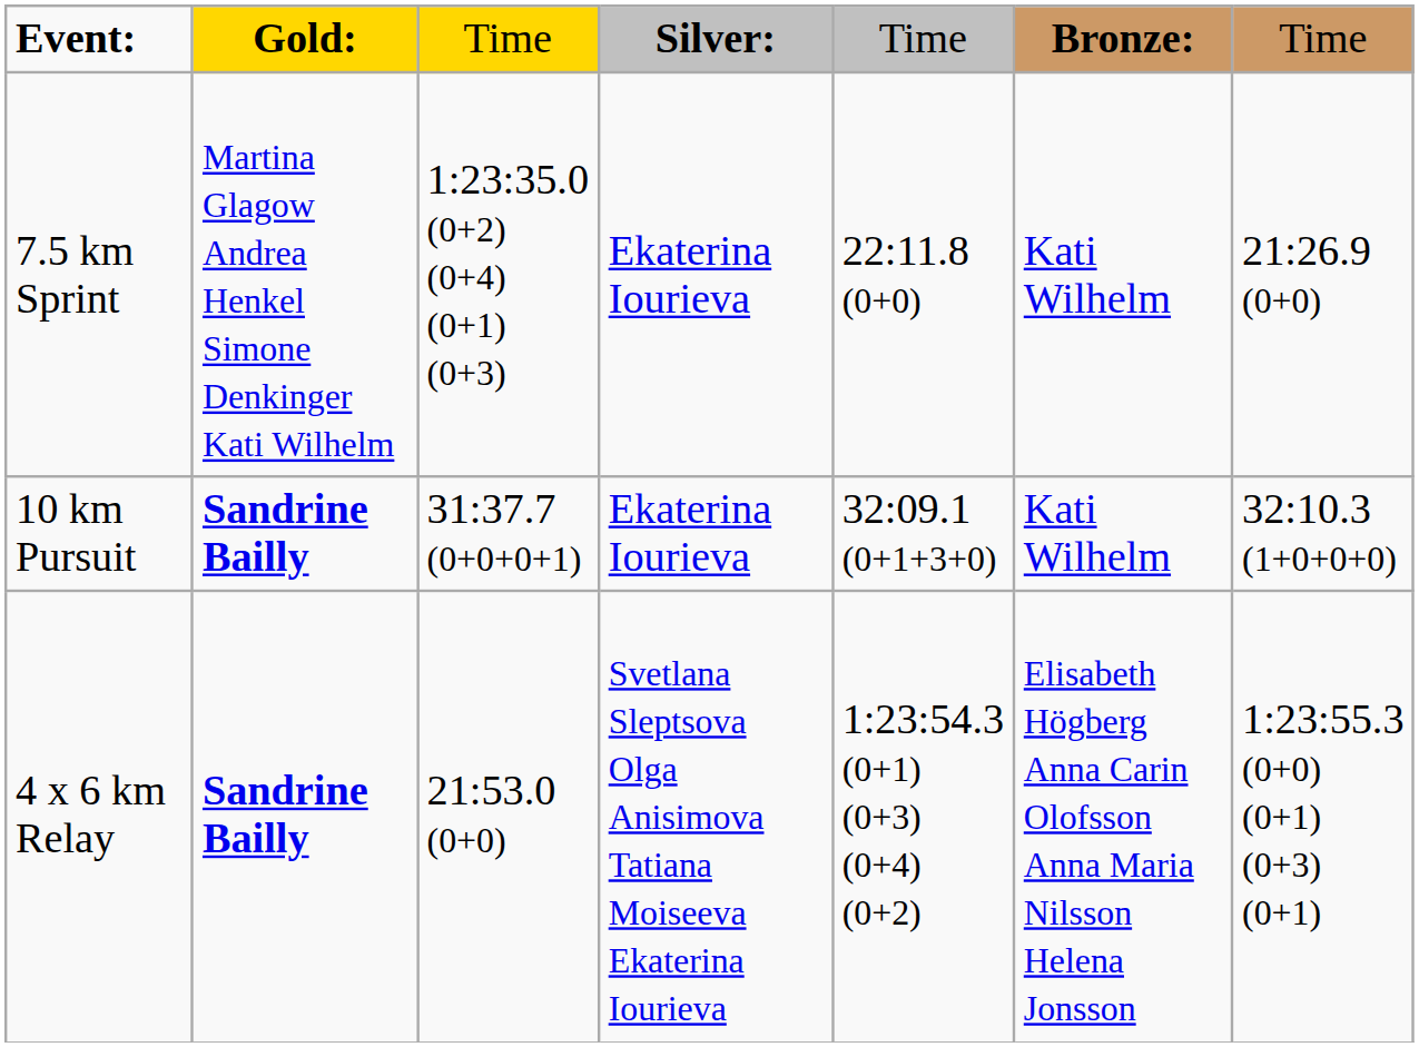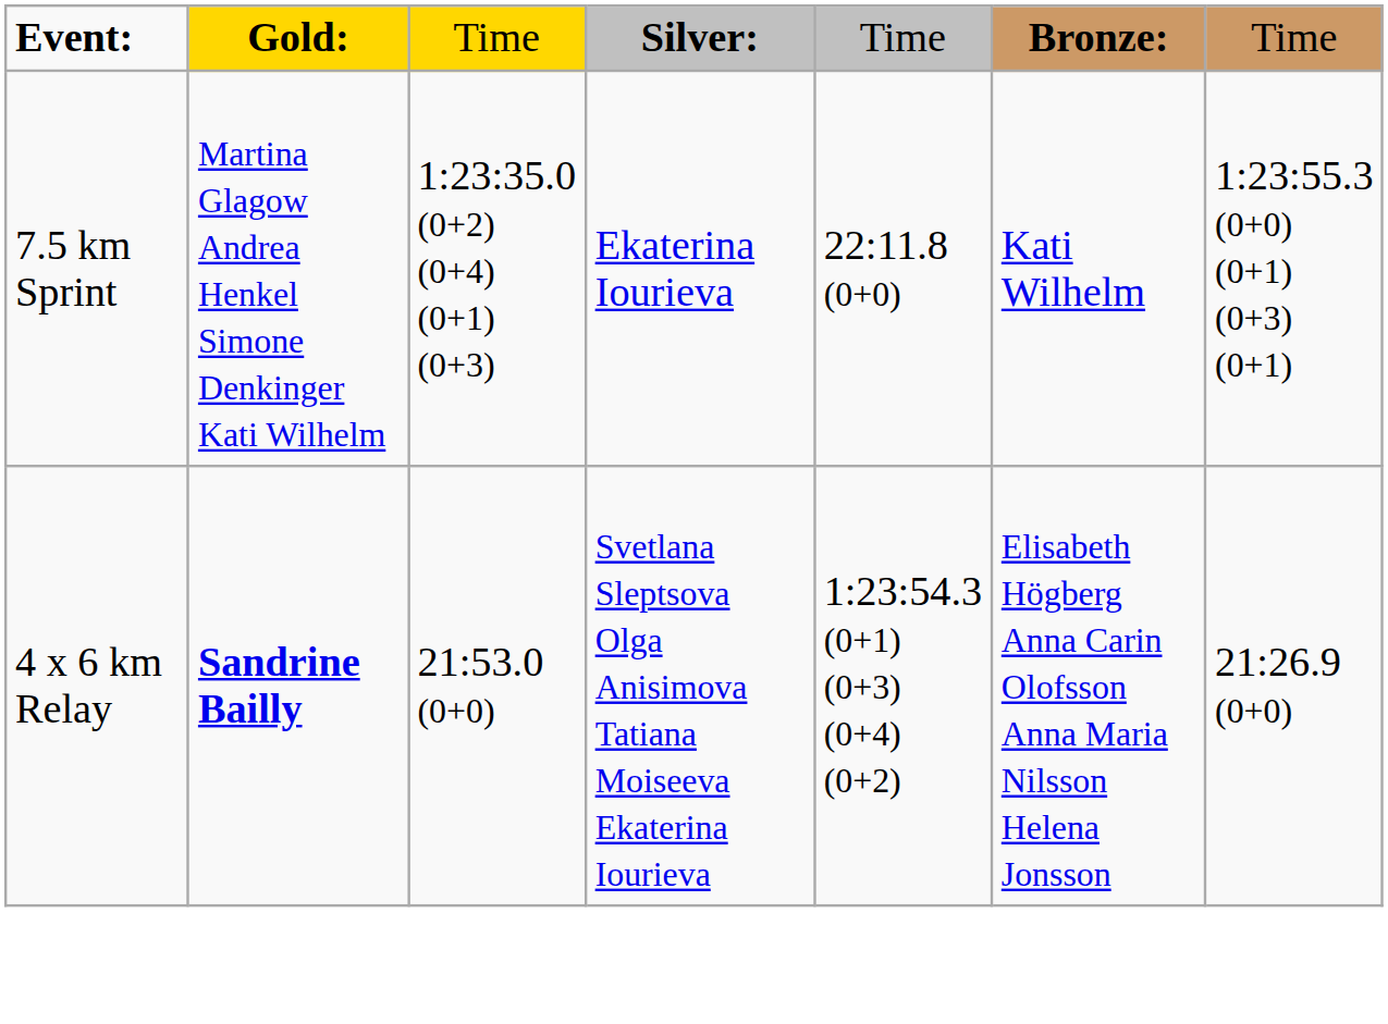 <table class="wikitable" width=85%>
 <tr>
 <td><strong>Event:</strong></td>
 <td style="text-align:center;background-color:gold;"><strong>Gold:</strong></td>
 <td style="text-align:center;background-color:gold;">Time</td>
 <td style="text-align:center;background-color:silver;"><strong>Silver:</strong></td>
 <td style="text-align:center;background-color:silver;">Time</td>
 <td style="text-align:center;background-color:#CC9966;"><strong>Bronze:</strong></td>
 <td style="text-align:center;background-color:#CC9966;">Time</td>
 </tr>
 <tr>
 <td>7.5 km Sprint<br></td>
 <td><strong></strong><br><small><a href='#'>Martina Glagow</a><br><a href='#'>Andrea Henkel</a><br><a href='#'>Simone Denkinger</a><br><a href='#'>Kati Wilhelm</a></small></td>
 <td>1:23:35.0<br><small>(0+2)<br>(0+4)<br>(0+1)<br>(0+3)</small></td>
 <td><a href='#'>Ekaterina Iourieva</a><br><small></small></td>
 <td>22:11.8<br><small>(0+0)</small></td>
 <td><a href='#'>Kati Wilhelm</a><br><small></small></td>
-<td>21:26.9<br><small>(0+0)</small></td>
-</tr>
-<tr>
-<td>10 km Pursuit<br></td>
-<td><strong><a href='#'>Sandrine Bailly</a></strong><br><small></small></td>
-<td>31:37.7<br><small>(0+0+0+1)</small></td>
-<td><a href='#'>Ekaterina Iourieva</a><br><small></small></td>
-<td>32:09.1<br><small>(0+1+3+0)</small></td>
-<td><a href='#'>Kati Wilhelm</a><br><small></small></td>
-<td>32:10.3<br><small>(1+0+0+0)</small></td>
+<td>1:23:55.3<br><small>(0+0)<br>(0+1)<br>(0+3)<br>(0+1)</small></td>
 </tr>
 <tr>
 <td>4 x 6 km Relay<br></td>
 <td><strong><a href='#'>Sandrine Bailly</a></strong><br><small></small></td>
 <td>21:53.0<br><small>(0+0)</small></td>
 <td> <br><small><a href='#'>Svetlana Sleptsova</a><br><a href='#'>Olga Anisimova</a><br><a href='#'>Tatiana Moiseeva</a><br><a href='#'>Ekaterina Iourieva</a></small></td>
 <td>1:23:54.3<br><small>(0+1)<br>(0+3)<br>(0+4)<br>(0+2)</small></td>
 <td> <br><small><a href='#'>Elisabeth Högberg</a><br><a href='#'>Anna Carin Olofsson</a><br><a href='#'>Anna Maria Nilsson</a><br><a href='#'>Helena Jonsson</a></small></td>
-<td>1:23:55.3<br><small>(0+0)<br>(0+1)<br>(0+3)<br>(0+1)</small></td>
+<td>21:26.9<br><small>(0+0)</small></td>
 </tr>
 </table>
